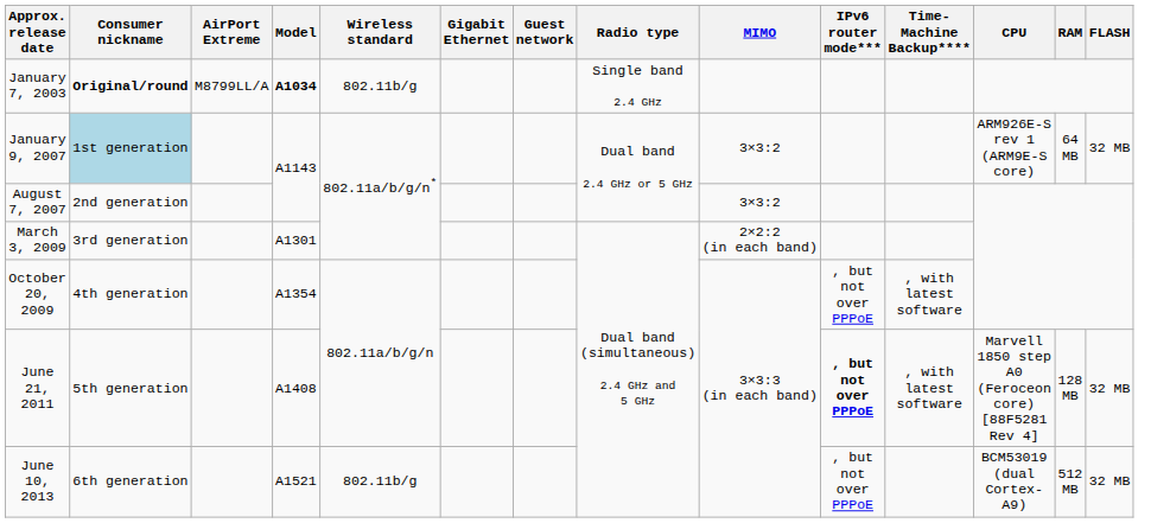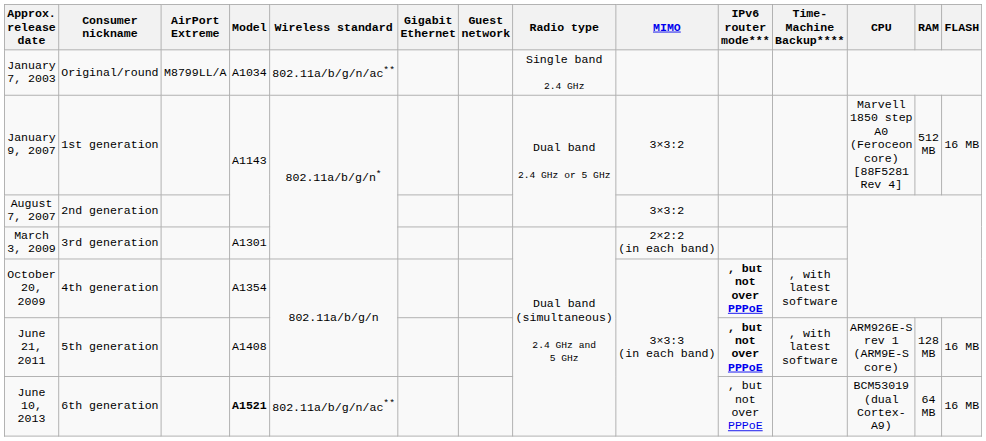 <table class="wikitable" style="text-align:center" border="1">
 <tr>
 <th>Approx. release date</th>
 <th>Consumer nickname</th>
 <th>AirPort Extreme</th>
 <th>Model</th>
 <th>Wireless standard</th>
 <th>Gigabit Ethernet</th>
 <th>Guest network</th>
 <th>Radio type</th>
 <th><a href='#'>MIMO</a></th>
 <th>IPv6 router mode***</th>
 <th>Time-Machine Backup****</th>
 <th>CPU</th>
 <th>RAM</th>
 <th>FLASH</th>
 </tr>
 <tr>
 <td>January 7, 2003</td>
-<td><strong>Original/round</strong></td>
+<td>Original/round</td>
 <td>M8799LL/A</td>
-<td><strong>A1034</strong></td>
-<td>802.11b/g</td>
+<td>A1034</td>
+<td>802.11a/b/g/n/ac<sup>**</sup></td>
 <td></td>
 <td></td>
 <td>Single band<br><br><small>2.4 GHz</small></td>
 <td></td>
 <td></td>
 <td></td>
 </tr>
 <tr>
 <td>January 9, 2007</td>
-<td style="background: lightblue;">1st generation</td>
+<td>1st generation</td>
 <td></td>
 <td rowspan="2">A1143</td>
 <td rowspan="3">802.11a/b/g/n<sup>*</sup></td>
 <td></td>
 <td></td>
 <td rowspan="2">Dual band<br><br><small>2.4 GHz or 5 GHz</small></td>
 <td>3×3:2</td>
 <td></td>
 <td></td>
-<td>ARM926E-S rev 1 (ARM9E-S core)</td>
-<td>64 MB</td>
-<td>32 MB</td>
+<td>Marvell 1850 step A0 (Feroceon core) [88F5281 Rev 4]</td>
+<td>512 MB</td>
+<td>16 MB</td>
 </tr>
 <tr>
 <td>August 7, 2007</td>
 <td>2nd generation</td>
 <td></td>
 <td></td>
 <td></td>
 <td>3×3:2</td>
 <td></td>
 <td></td>
 </tr>
 <tr>
 <td>March 3, 2009</td>
 <td>3rd generation</td>
 <td></td>
 <td>A1301</td>
 <td></td>
 <td></td>
 <td rowspan="4">Dual band (simultaneous) <br><br><small>2.4 GHz and 5 GHz</small></td>
 <td>2×2:2 (in each band)</td>
 <td></td>
 <td></td>
 </tr>
 <tr>
 <td>October 20, 2009</td>
 <td>4th generation</td>
 <td></td>
 <td>A1354<br></td>
 <td rowspan="2">802.11a/b/g/n</td>
 <td></td>
 <td></td>
 <td rowspan="3">3×3:3 (in each band)</td>
-<td>, but not over <a href='#'>PPPoE</a></td>
+<td><strong>, but not over <a href='#'>PPPoE</a></strong></td>
 <td>, with latest software</td>
 </tr>
 <tr>
 <td>June 21, 2011</td>
 <td>5th generation</td>
 <td></td>
 <td>A1408</td>
 <td></td>
 <td></td>
 <td><strong>, but not over <a href='#'>PPPoE</a></strong></td>
 <td>, with latest software</td>
-<td>Marvell 1850 step A0 (Feroceon core) [88F5281 Rev 4]</td>
+<td>ARM926E-S rev 1 (ARM9E-S core)</td>
 <td>128 MB</td>
-<td>32 MB</td>
+<td>16 MB</td>
 </tr>
 <tr>
 <td>June 10, 2013</td>
 <td>6th generation</td>
 <td></td>
-<td>A1521</td>
-<td>802.11b/g</td>
+<td><strong>A1521</strong></td>
+<td>802.11a/b/g/n/ac<sup>**</sup></td>
 <td></td>
 <td></td>
 <td>, but not over <a href='#'>PPPoE</a></td>
 <td></td>
 <td>BCM53019 (dual Cortex-A9)</td>
-<td>512 MB</td>
-<td>32 MB</td>
+<td>64 MB</td>
+<td>16 MB</td>
 </tr>
 </table>
